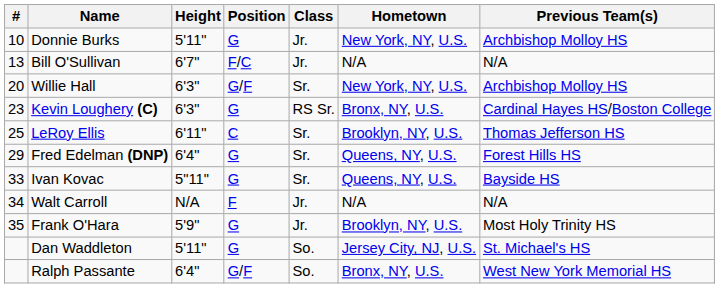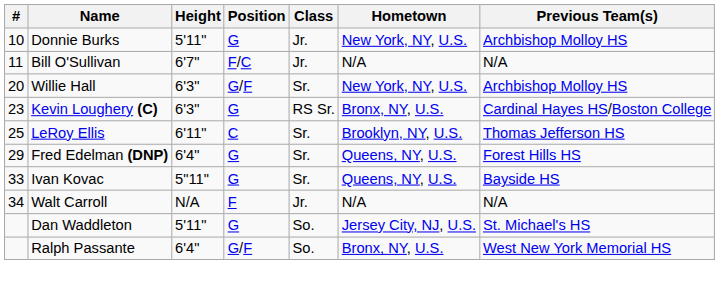 <table class="wikitable" style="font-size: 90%">
 <tr>
 <th>#</th>
 <th>Name</th>
 <th>Height</th>
 <th>Position</th>
 <th>Class</th>
 <th>Hometown</th>
 <th>Previous Team(s)</th>
 </tr>
 <tr>
 <td>10</td>
 <td>Donnie Burks</td>
 <td>5'11"</td>
 <td><a href='#'>G</a></td>
 <td>Jr.</td>
 <td><a href='#'>New York, NY</a>, <a href='#'>U.S.</a></td>
 <td><a href='#'>Archbishop Molloy HS</a></td>
 </tr>
 <tr>
-<td>13</td>
+<td>11</td>
 <td>Bill O'Sullivan</td>
 <td>6'7"</td>
 <td><a href='#'>F</a>/<a href='#'>C</a></td>
 <td>Jr.</td>
 <td>N/A</td>
 <td>N/A</td>
 </tr>
 <tr>
 <td>20</td>
 <td>Willie Hall</td>
 <td>6'3"</td>
 <td><a href='#'>G</a>/<a href='#'>F</a></td>
 <td>Sr.</td>
 <td><a href='#'>New York, NY</a>, <a href='#'>U.S.</a></td>
 <td><a href='#'>Archbishop Molloy HS</a></td>
 </tr>
 <tr>
 <td>23</td>
 <td><a href='#'>Kevin Loughery</a> <strong>(C)</strong></td>
 <td>6'3"</td>
 <td><a href='#'>G</a></td>
 <td>RS Sr.</td>
 <td><a href='#'>Bronx, NY</a>, <a href='#'>U.S.</a></td>
 <td><a href='#'>Cardinal Hayes HS</a>/<a href='#'>Boston College</a></td>
 </tr>
 <tr>
 <td>25</td>
 <td><a href='#'>LeRoy Ellis</a></td>
 <td>6'11"</td>
 <td><a href='#'>C</a></td>
 <td>Sr.</td>
 <td><a href='#'>Brooklyn, NY</a>, <a href='#'>U.S.</a></td>
 <td><a href='#'>Thomas Jefferson HS</a></td>
 </tr>
 <tr>
 <td>29</td>
 <td>Fred Edelman <strong>(DNP)</strong></td>
 <td>6'4"</td>
 <td><a href='#'>G</a></td>
 <td>Sr.</td>
 <td><a href='#'>Queens, NY</a>, <a href='#'>U.S.</a></td>
 <td><a href='#'>Forest Hills HS</a></td>
 </tr>
 <tr>
 <td>33</td>
 <td>Ivan Kovac</td>
 <td>5"11"</td>
 <td><a href='#'>G</a></td>
 <td>Sr.</td>
 <td><a href='#'>Queens, NY</a>, <a href='#'>U.S.</a></td>
 <td><a href='#'>Bayside HS</a></td>
 </tr>
 <tr>
 <td>34</td>
 <td>Walt Carroll</td>
 <td>N/A</td>
 <td><a href='#'>F</a></td>
 <td>Jr.</td>
 <td>N/A</td>
 <td>N/A</td>
 </tr>
 <tr>
-<td>35</td>
-<td>Frank O'Hara</td>
-<td>5'9"</td>
-<td><a href='#'>G</a></td>
-<td>Jr.</td>
-<td><a href='#'>Brooklyn, NY</a>, <a href='#'>U.S.</a></td>
-<td>Most Holy Trinity HS</td>
-</tr>
-<tr>
 <td></td>
 <td>Dan Waddleton</td>
 <td>5'11"</td>
 <td><a href='#'>G</a></td>
 <td>So.</td>
 <td><a href='#'>Jersey City, NJ</a>, <a href='#'>U.S.</a></td>
 <td><a href='#'>St. Michael's HS</a></td>
 </tr>
 <tr>
 <td></td>
 <td>Ralph Passante</td>
 <td>6'4"</td>
 <td><a href='#'>G</a>/<a href='#'>F</a></td>
 <td>So.</td>
 <td><a href='#'>Bronx, NY</a>, <a href='#'>U.S.</a></td>
 <td><a href='#'>West New York Memorial HS</a></td>
 </tr>
 </table>
